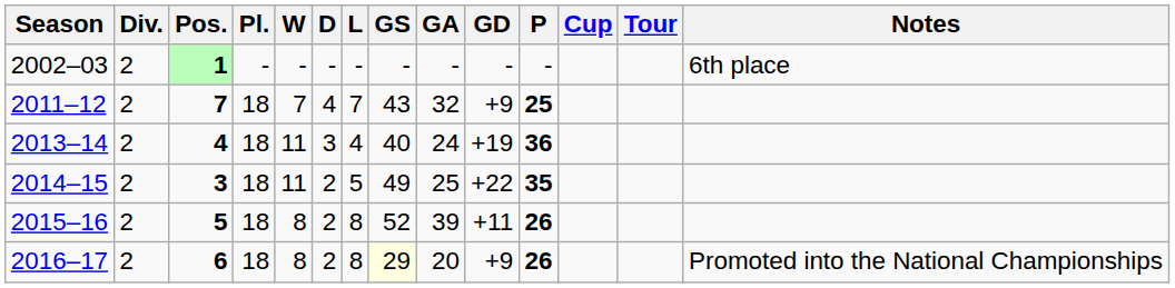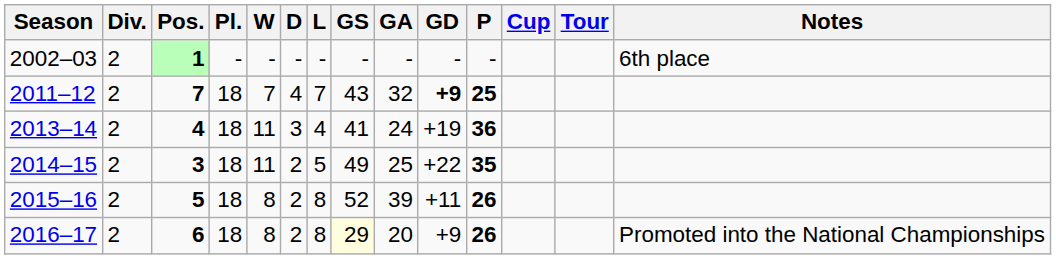 <table class="wikitable">
 <tr style="background:#efefef;">
 <th>Season</th>
 <th>Div.</th>
 <th>Pos.</th>
 <th>Pl.</th>
 <th>W</th>
 <th>D</th>
 <th>L</th>
 <th>GS</th>
 <th>GA</th>
 <th>GD</th>
 <th>P</th>
 <th><a href='#'>Cup</a></th>
 <th><a href='#'>Tour</a></th>
 <th>Notes</th>
 </tr>
 <tr>
 <td>2002–03</td>
 <td>2</td>
 <td align=right bgcolor=#B9FFB9><strong>1</strong></td>
 <td align=right>-</td>
 <td align=right>-</td>
 <td align=right>-</td>
 <td align=right>-</td>
 <td align=right>-</td>
 <td align=right>-</td>
 <td align=right>-</td>
 <td align=right>-</td>
 <td></td>
 <td></td>
 <td>6th place</td>
 </tr>
 <tr>
 <td><a href='#'>2011–12</a></td>
 <td>2</td>
 <td align=right><strong>7</strong></td>
 <td align=right>18</td>
 <td align=right>7</td>
 <td align=right>4</td>
 <td align=right>7</td>
 <td align=right>43</td>
 <td align=right>32</td>
-<td align=right>+9</td>
+<td align=right><strong>+9</strong></td>
 <td align=right><strong>25</strong></td>
 <td></td>
 <td></td>
 <td></td>
 </tr>
 <tr>
 <td><a href='#'>2013–14</a></td>
 <td>2</td>
 <td align=right><strong>4</strong></td>
 <td align=right>18</td>
 <td align=right>11</td>
 <td align=right>3</td>
 <td align=right>4</td>
-<td align=right>40</td>
+<td align=right>41</td>
 <td align=right>24</td>
 <td align=right>+19</td>
 <td align=right><strong>36</strong></td>
 <td></td>
 <td></td>
 <td></td>
 </tr>
 <tr>
 <td><a href='#'>2014–15</a></td>
 <td>2</td>
 <td align=right><strong>3</strong></td>
 <td align=right>18</td>
 <td align=right>11</td>
 <td align=right>2</td>
 <td align=right>5</td>
 <td align=right>49</td>
 <td align=right>25</td>
 <td align=right>+22</td>
 <td align=right><strong>35</strong></td>
 <td></td>
 <td></td>
 <td></td>
 </tr>
 <tr>
 <td><a href='#'>2015–16</a></td>
 <td>2</td>
 <td align=right><strong>5</strong></td>
 <td align=right>18</td>
 <td align=right>8</td>
 <td align=right>2</td>
 <td align=right>8</td>
 <td align=right>52</td>
 <td align=right>39</td>
 <td align=right>+11</td>
 <td align=right><strong>26</strong></td>
 <td></td>
 <td></td>
 <td></td>
 </tr>
 <tr>
 <td><a href='#'>2016–17</a></td>
 <td>2</td>
 <td align=right><strong>6</strong></td>
 <td align=right>18</td>
 <td align=right>8</td>
 <td align=right>2</td>
 <td align=right>8</td>
 <td align=right style="background: lightyellow;">29</td>
 <td align=right>20</td>
 <td align=right>+9</td>
 <td align=right><strong>26</strong></td>
 <td></td>
 <td></td>
 <td>Promoted into the National Championships</td>
 </tr>
 </table>
